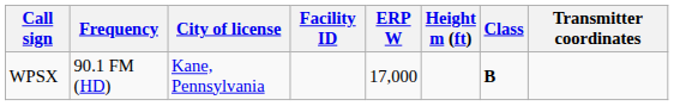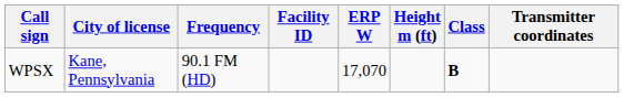 <table class="wikitable sortable">
 <tr>
 <th><a href='#'>Call sign</a></th>
+<th><a href='#'>City of license</a></th>
 <th data-sort-type="number"><a href='#'>Frequency</a></th>
-<th><a href='#'>City of license</a></th>
 <th data-sort-type="number"><a href='#'>Facility ID</a></th>
 <th data-sort-type="number"><a href='#'>ERP</a><br><a href='#'>W</a></th>
 <th data-sort-type="number"><a href='#'>Height</a><br><a href='#'>m</a> (<a href='#'>ft</a>)</th>
 <th><a href='#'>Class</a></th>
 <th class="unsortable">Transmitter coordinates</th>
 </tr>
 <tr>
 <td>WPSX</td>
+<td><a href='#'>Kane, Pennsylvania</a></td>
 <td>90.1 FM (<a href='#'>HD</a>)</td>
-<td><a href='#'>Kane, Pennsylvania</a></td>
 <td></td>
-<td>17,000</td>
+<td>17,070</td>
 <td></td>
 <td><strong>B</strong></td>
 <td></td>
 </tr>
 </table>
